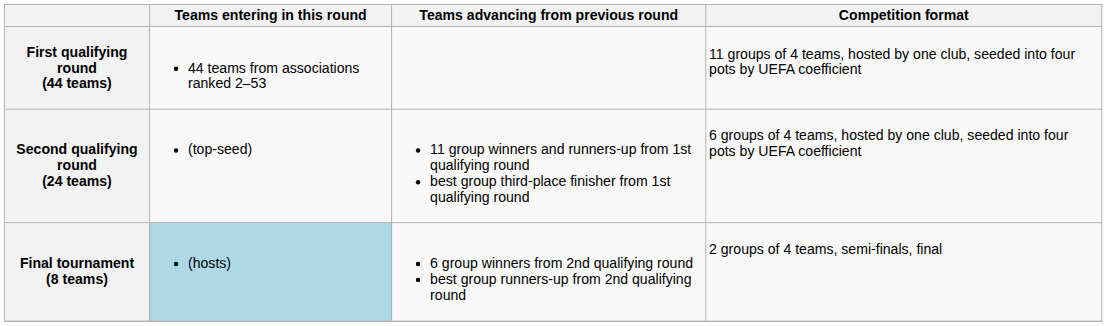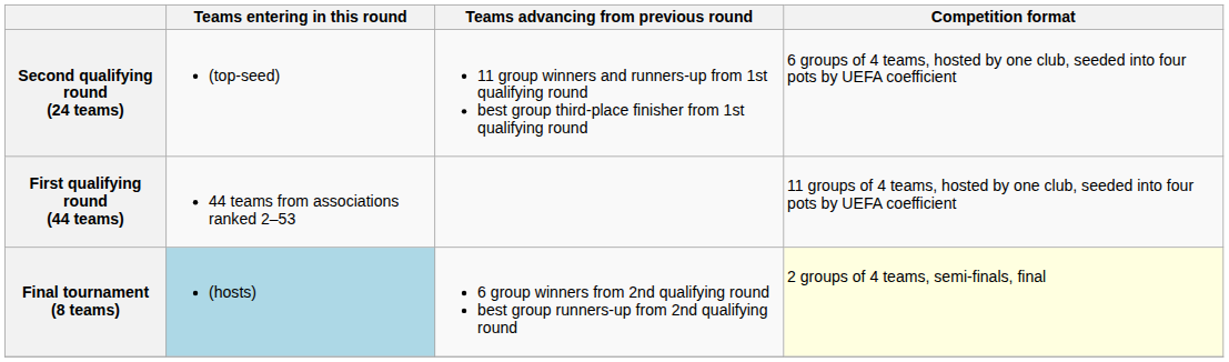 <table class="wikitable">
 <tr>
 <th></th>
 <th>Teams entering in this round</th>
 <th>Teams advancing from previous round</th>
 <th>Competition format</th>
 </tr>
 <tr valign="top">
+<th valign="middle">Second qualifying round<br> (24 teams)</th>
+<td><br><ul><li> (top-seed)</li></ul></td>
+<td><br><ul><li>11 group winners and runners-up from 1st qualifying round</li><li>best group third-place finisher from 1st qualifying round</li></ul></td>
+<td><br>6 groups of 4 teams, hosted by one club, seeded into four pots by UEFA coefficient</td>
+</tr>
+<tr valign="top">
 <th valign="middle">First qualifying round<br> (44 teams)</th>
 <td><br><ul><li>44 teams from associations ranked 2–53</li></ul></td>
 <td></td>
 <td><br>11 groups of 4 teams, hosted by one club, seeded into four pots by UEFA coefficient</td>
 </tr>
 <tr valign="top">
-<th valign="middle">Second qualifying round<br> (24 teams)</th>
-<td><br><ul><li> (top-seed)</li></ul></td>
-<td><br><ul><li>11 group winners and runners-up from 1st qualifying round</li><li>best group third-place finisher from 1st qualifying round</li></ul></td>
-<td><br>6 groups of 4 teams, hosted by one club, seeded into four pots by UEFA coefficient</td>
-</tr>
-<tr valign="top">
 <th valign="middle">Final tournament<br> (8 teams)</th>
 <td style="background: lightblue;"><br><ul><li> (hosts)</li></ul></td>
 <td><br><ul><li>6 group winners from 2nd qualifying round</li><li>best group runners-up from 2nd qualifying round</li></ul></td>
-<td><br>2 groups of 4 teams, semi-finals, final</td>
+<td style="background: lightyellow;"><br>2 groups of 4 teams, semi-finals, final</td>
 </tr>
 <tr>
 </tr>
 </table>
